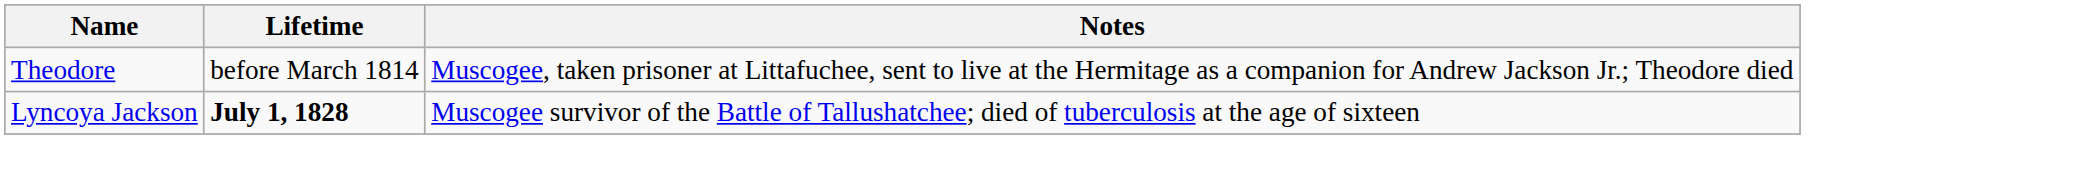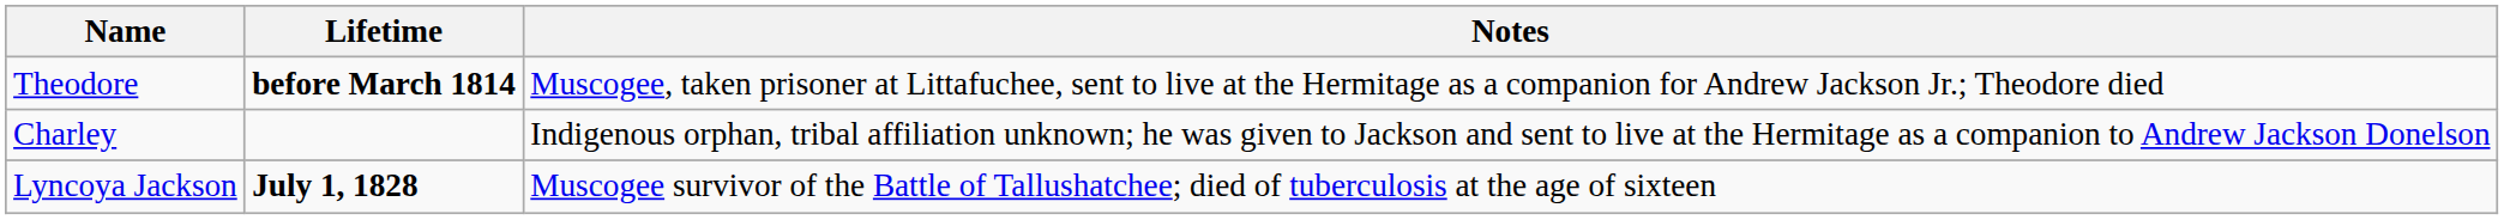 <table class="wikitable">
 <tr>
 <th>Name</th>
 <th>Lifetime</th>
 <th>Notes</th>
 </tr>
 <tr>
 <td><a href='#'>Theodore</a></td>
-<td>before March 1814</td>
+<td><strong>before March 1814</strong></td>
 <td><a href='#'>Muscogee</a>, taken prisoner at Littafuchee, sent to live at the Hermitage as a companion for Andrew Jackson Jr.; Theodore died</td>
+</tr>
+<tr>
+<td><a href='#'>Charley</a></td>
+<td></td>
+<td>Indigenous orphan, tribal affiliation unknown; he was given to Jackson and sent to live at the Hermitage as a companion to <a href='#'>Andrew Jackson Donelson</a></td>
 </tr>
 <tr>
 <td><a href='#'>Lyncoya Jackson</a></td>
 <td><strong>July 1, 1828</strong></td>
 <td><a href='#'>Muscogee</a> survivor of the <a href='#'>Battle of Tallushatchee</a>; died of <a href='#'>tuberculosis</a> at the age of sixteen</td>
 </tr>
 </table>
